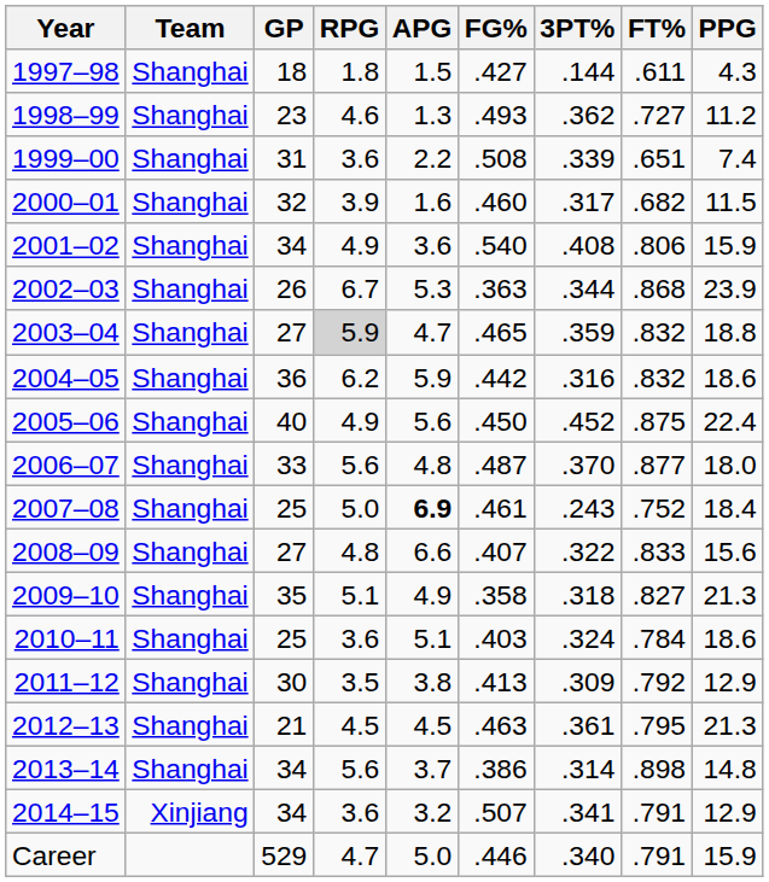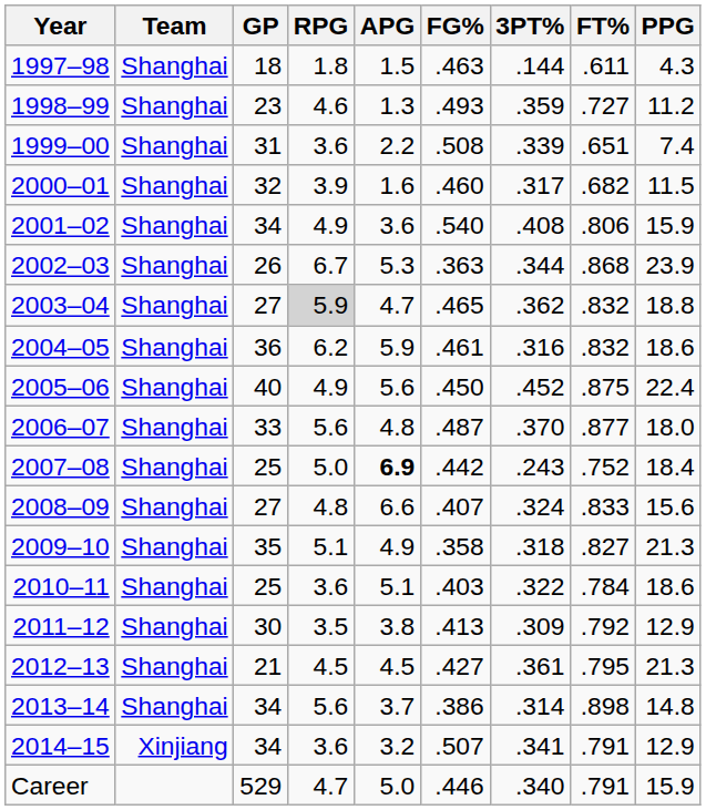 <table class="wikitable sortable" style="font-size:95%; text-align:right">
 <tr>
 <th>Year</th>
 <th>Team</th>
 <th>GP</th>
 <th>RPG</th>
 <th>APG</th>
 <th>FG%</th>
 <th>3PT%</th>
 <th>FT%</th>
 <th>PPG</th>
 </tr>
 <tr>
 <td><a href='#'>1997–98</a></td>
 <td><a href='#'>Shanghai</a></td>
 <td>18</td>
 <td>1.8</td>
 <td>1.5</td>
-<td>.427</td>
+<td>.463</td>
 <td>.144</td>
 <td>.611</td>
 <td>4.3</td>
 </tr>
 <tr>
 <td><a href='#'>1998–99</a></td>
 <td><a href='#'>Shanghai</a></td>
 <td>23</td>
 <td>4.6</td>
 <td>1.3</td>
 <td>.493</td>
-<td>.362</td>
+<td>.359</td>
 <td>.727</td>
 <td>11.2</td>
 </tr>
 <tr>
 <td><a href='#'>1999–00</a></td>
 <td><a href='#'>Shanghai</a></td>
 <td>31</td>
 <td>3.6</td>
 <td>2.2</td>
 <td>.508</td>
 <td>.339</td>
 <td>.651</td>
 <td>7.4</td>
 </tr>
 <tr>
 <td><a href='#'>2000–01</a></td>
 <td><a href='#'>Shanghai</a></td>
 <td>32</td>
 <td>3.9</td>
 <td>1.6</td>
 <td>.460</td>
 <td>.317</td>
 <td>.682</td>
 <td>11.5</td>
 </tr>
 <tr>
 <td><a href='#'>2001–02</a></td>
 <td><a href='#'>Shanghai</a></td>
 <td>34</td>
 <td>4.9</td>
 <td>3.6</td>
 <td>.540</td>
 <td>.408</td>
 <td>.806</td>
 <td>15.9</td>
 </tr>
 <tr>
 <td><a href='#'>2002–03</a></td>
 <td><a href='#'>Shanghai</a></td>
 <td>26</td>
 <td>6.7</td>
 <td>5.3</td>
 <td>.363</td>
 <td>.344</td>
 <td>.868</td>
 <td>23.9</td>
 </tr>
 <tr>
 <td><a href='#'>2003–04</a></td>
 <td><a href='#'>Shanghai</a></td>
 <td>27</td>
 <td style="background: lightgrey;">5.9</td>
 <td>4.7</td>
 <td>.465</td>
-<td>.359</td>
+<td>.362</td>
 <td>.832</td>
 <td>18.8</td>
 </tr>
 <tr>
 <td><a href='#'>2004–05</a></td>
 <td><a href='#'>Shanghai</a></td>
 <td>36</td>
 <td>6.2</td>
 <td>5.9</td>
-<td>.442</td>
+<td>.461</td>
 <td>.316</td>
 <td>.832</td>
 <td>18.6</td>
 </tr>
 <tr>
 <td><a href='#'>2005–06</a></td>
 <td><a href='#'>Shanghai</a></td>
 <td>40</td>
 <td>4.9</td>
 <td>5.6</td>
 <td>.450</td>
 <td>.452</td>
 <td>.875</td>
 <td>22.4</td>
 </tr>
 <tr>
 <td><a href='#'>2006–07</a></td>
 <td><a href='#'>Shanghai</a></td>
 <td>33</td>
 <td>5.6</td>
 <td>4.8</td>
 <td>.487</td>
 <td>.370</td>
 <td>.877</td>
 <td>18.0</td>
 </tr>
 <tr>
 <td><a href='#'>2007–08</a></td>
 <td><a href='#'>Shanghai</a></td>
 <td>25</td>
 <td>5.0</td>
 <td><strong>6.9</strong></td>
-<td>.461</td>
+<td>.442</td>
 <td>.243</td>
 <td>.752</td>
 <td>18.4</td>
 </tr>
 <tr>
 <td><a href='#'>2008–09</a></td>
 <td><a href='#'>Shanghai</a></td>
 <td>27</td>
 <td>4.8</td>
 <td>6.6</td>
 <td>.407</td>
-<td>.322</td>
+<td>.324</td>
 <td>.833</td>
 <td>15.6</td>
 </tr>
 <tr>
 <td><a href='#'>2009–10</a></td>
 <td><a href='#'>Shanghai</a></td>
 <td>35</td>
 <td>5.1</td>
 <td>4.9</td>
 <td>.358</td>
 <td>.318</td>
 <td>.827</td>
 <td>21.3</td>
 </tr>
 <tr>
 <td><a href='#'>2010–11</a></td>
 <td><a href='#'>Shanghai</a></td>
 <td>25</td>
 <td>3.6</td>
 <td>5.1</td>
 <td>.403</td>
-<td>.324</td>
+<td>.322</td>
 <td>.784</td>
 <td>18.6</td>
 </tr>
 <tr>
 <td><a href='#'>2011–12</a></td>
 <td><a href='#'>Shanghai</a></td>
 <td>30</td>
 <td>3.5</td>
 <td>3.8</td>
 <td>.413</td>
 <td>.309</td>
 <td>.792</td>
 <td>12.9</td>
 </tr>
 <tr>
 <td><a href='#'>2012–13</a></td>
 <td><a href='#'>Shanghai</a></td>
 <td>21</td>
 <td>4.5</td>
 <td>4.5</td>
-<td>.463</td>
+<td>.427</td>
 <td>.361</td>
 <td>.795</td>
 <td>21.3</td>
 </tr>
 <tr>
 <td><a href='#'>2013–14</a></td>
 <td><a href='#'>Shanghai</a></td>
 <td>34</td>
 <td>5.6</td>
 <td>3.7</td>
 <td>.386</td>
 <td>.314</td>
 <td>.898</td>
 <td>14.8</td>
 </tr>
 <tr>
 <td><a href='#'>2014–15</a></td>
 <td><a href='#'>Xinjiang</a></td>
 <td>34</td>
 <td>3.6</td>
 <td>3.2</td>
 <td>.507</td>
 <td>.341</td>
 <td>.791</td>
 <td>12.9</td>
 </tr>
 <tr>
 <td align=left>Career</td>
 <td></td>
 <td>529</td>
 <td>4.7</td>
 <td>5.0</td>
 <td>.446</td>
 <td>.340</td>
 <td>.791</td>
 <td>15.9</td>
 </tr>
 </table>
